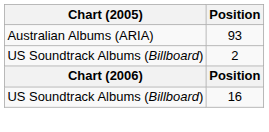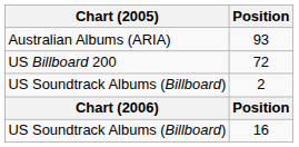 <table class="wikitable">
 <tr>
 <th>Chart (2005)</th>
 <th>Position</th>
 </tr>
 <tr>
 <td>Australian Albums (ARIA)</td>
 <td align=center>93</td>
+</tr>
+<tr>
+<td>US <em>Billboard</em> 200</td>
+<td align=center>72</td>
 </tr>
 <tr>
 <td>US Soundtrack Albums (<em>Billboard</em>)</td>
 <td align=center>2</td>
 </tr>
 <tr>
 <th>Chart (2006)</th>
 <th>Position</th>
 </tr>
 <tr>
 <td>US Soundtrack Albums (<em>Billboard</em>)</td>
 <td align=center>16</td>
 </tr>
 </table>
